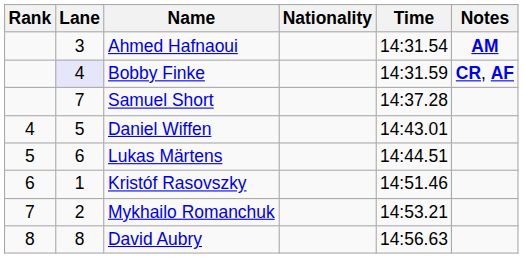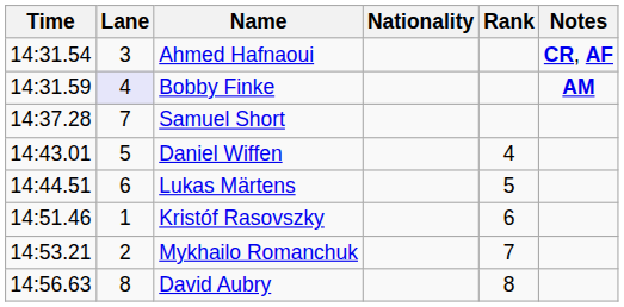 <table class="wikitable sortable" style="text-align:center">
 <tr>
-<th>Rank</th>
+<th>Time</th>
 <th>Lane</th>
 <th>Name</th>
 <th>Nationality</th>
-<th>Time</th>
+<th>Rank</th>
 <th>Notes</th>
 </tr>
 <tr>
-<td></td>
+<td>14:31.54</td>
 <td>3</td>
 <td align=left><a href='#'>Ahmed Hafnaoui</a></td>
 <td align=left></td>
-<td>14:31.54</td>
+<td></td>
+<td><strong><a href='#'>CR</a></strong>, <strong><a href='#'>AF</a></strong></td>
+</tr>
+<tr>
+<td>14:31.59</td>
+<td style="background: lavender;">4</td>
+<td align=left><a href='#'>Bobby Finke</a></td>
+<td align=left></td>
+<td></td>
 <td><strong><a href='#'>AM</a></strong></td>
 </tr>
 <tr>
-<td></td>
-<td style="background: lavender;">4</td>
-<td align=left><a href='#'>Bobby Finke</a></td>
-<td align=left></td>
-<td>14:31.59</td>
-<td><strong><a href='#'>CR</a></strong>, <strong><a href='#'>AF</a></strong></td>
-</tr>
-<tr>
-<td></td>
+<td>14:37.28</td>
 <td>7</td>
 <td align=left><a href='#'>Samuel Short</a></td>
 <td align=left></td>
-<td>14:37.28</td>
+<td></td>
 <td></td>
 </tr>
 <tr>
-<td>4</td>
+<td>14:43.01</td>
 <td>5</td>
 <td align=left><a href='#'>Daniel Wiffen</a></td>
 <td align=left></td>
-<td>14:43.01</td>
+<td>4</td>
 <td></td>
 </tr>
 <tr>
-<td>5</td>
+<td>14:44.51</td>
 <td>6</td>
 <td align=left><a href='#'>Lukas Märtens</a></td>
 <td align=left></td>
-<td>14:44.51</td>
+<td>5</td>
 <td></td>
 </tr>
 <tr>
-<td>6</td>
+<td>14:51.46</td>
 <td>1</td>
 <td align=left><a href='#'>Kristóf Rasovszky</a></td>
 <td align=left></td>
-<td>14:51.46</td>
+<td>6</td>
 <td></td>
 </tr>
 <tr>
-<td>7</td>
+<td>14:53.21</td>
 <td>2</td>
 <td align=left><a href='#'>Mykhailo Romanchuk</a></td>
 <td align=left></td>
-<td>14:53.21</td>
+<td>7</td>
 <td></td>
 </tr>
 <tr>
-<td>8</td>
+<td>14:56.63</td>
 <td>8</td>
 <td align=left><a href='#'>David Aubry</a></td>
 <td align=left></td>
-<td>14:56.63</td>
+<td>8</td>
 <td></td>
 </tr>
 </table>
